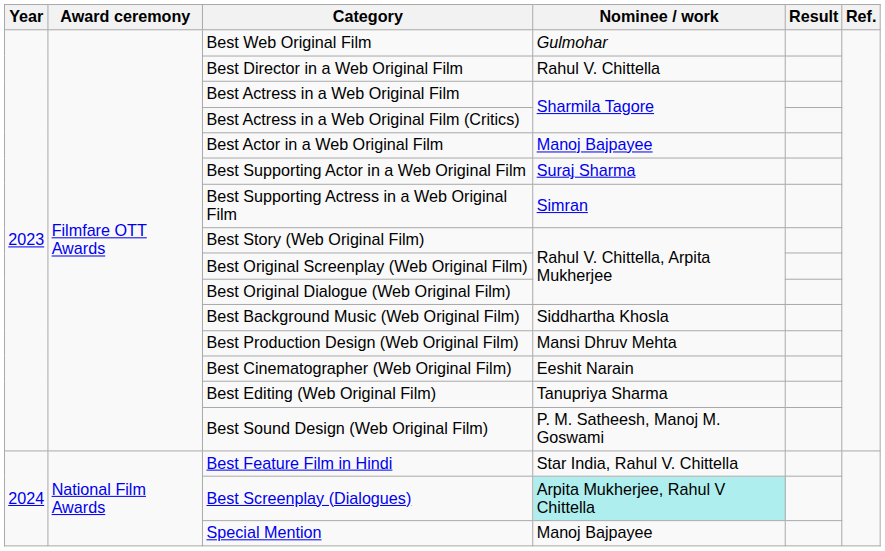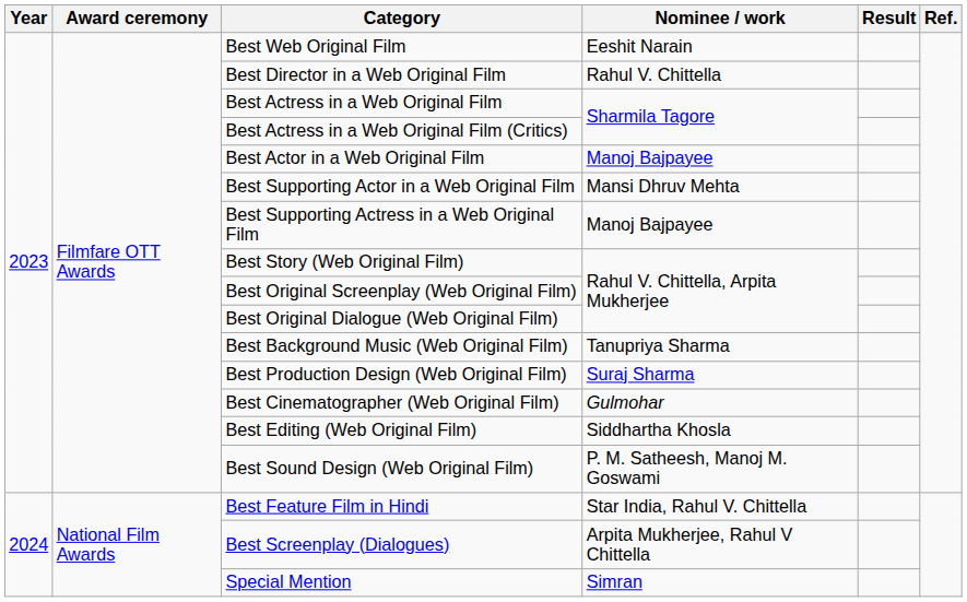 <table class="wikitable">
 <tr>
 <th>Year</th>
 <th>Award ceremony</th>
 <th>Category</th>
 <th>Nominee / work</th>
 <th>Result</th>
 <th>Ref.</th>
 </tr>
 <tr>
 <td rowspan="15"><a href='#'>2023</a></td>
 <td rowspan="15"><a href='#'>Filmfare OTT Awards</a></td>
 <td>Best Web Original Film</td>
-<td><em>Gulmohar</em></td>
+<td>Eeshit Narain</td>
 <td></td>
 <td rowspan="15"></td>
 </tr>
 <tr>
 <td>Best Director in a Web Original Film</td>
 <td>Rahul V. Chittella</td>
 <td></td>
 </tr>
 <tr>
 <td>Best Actress in a Web Original Film</td>
 <td rowspan="2"><a href='#'>Sharmila Tagore</a></td>
 <td></td>
 </tr>
 <tr>
 <td>Best Actress in a Web Original Film (Critics)</td>
 <td></td>
 </tr>
 <tr>
 <td>Best Actor in a Web Original Film</td>
 <td><a href='#'>Manoj Bajpayee</a></td>
 <td></td>
 </tr>
 <tr>
 <td>Best Supporting Actor in a Web Original Film</td>
-<td><a href='#'>Suraj Sharma</a></td>
+<td>Mansi Dhruv Mehta</td>
 <td></td>
 </tr>
 <tr>
 <td>Best Supporting Actress in a Web Original Film</td>
-<td><a href='#'>Simran</a></td>
+<td>Manoj Bajpayee</td>
 <td></td>
 </tr>
 <tr>
 <td>Best Story (Web Original Film)</td>
 <td rowspan="3">Rahul V. Chittella, Arpita Mukherjee</td>
 <td></td>
 </tr>
 <tr>
 <td>Best Original Screenplay (Web Original Film)</td>
 <td></td>
 </tr>
 <tr>
 <td>Best Original Dialogue (Web Original Film)</td>
 <td></td>
 </tr>
 <tr>
 <td>Best Background Music (Web Original Film)</td>
-<td>Siddhartha Khosla</td>
+<td>Tanupriya Sharma</td>
 <td></td>
 </tr>
 <tr>
 <td>Best Production Design (Web Original Film)</td>
-<td>Mansi Dhruv Mehta</td>
+<td><a href='#'>Suraj Sharma</a></td>
 <td></td>
 </tr>
 <tr>
 <td>Best Cinematographer (Web Original Film)</td>
-<td>Eeshit Narain</td>
+<td><em>Gulmohar</em></td>
 <td></td>
 </tr>
 <tr>
 <td>Best Editing (Web Original Film)</td>
-<td>Tanupriya Sharma</td>
+<td>Siddhartha Khosla</td>
 <td></td>
 </tr>
 <tr>
 <td>Best Sound Design (Web Original Film)</td>
 <td>P. M. Satheesh, Manoj M. Goswami</td>
 <td></td>
 </tr>
 <tr>
 <td rowspan="3"><a href='#'>2024</a></td>
 <td rowspan="3"><a href='#'>National Film Awards</a></td>
 <td><a href='#'>Best Feature Film in Hindi</a></td>
 <td>Star India, Rahul V. Chittella</td>
 <td></td>
 <td rowspan="3"></td>
 </tr>
 <tr>
 <td><a href='#'>Best Screenplay (Dialogues)</a></td>
-<td style="background: paleturquoise;">Arpita Mukherjee, Rahul V Chittella</td>
+<td>Arpita Mukherjee, Rahul V Chittella</td>
 <td></td>
 </tr>
 <tr>
 <td><a href='#'>Special Mention</a></td>
-<td>Manoj Bajpayee</td>
+<td><a href='#'>Simran</a></td>
 <td></td>
 </tr>
 </table>
